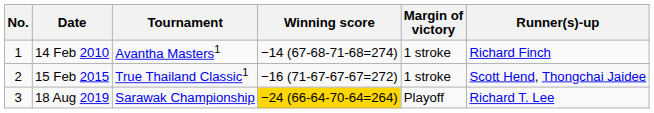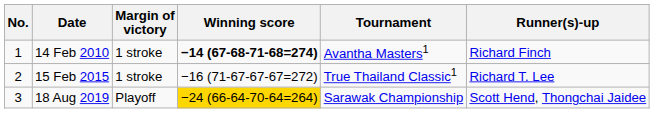 <table class="wikitable" style="font-size:95%;">
 <tr>
 <th>No.</th>
 <th>Date</th>
+<th>Margin of<br>victory</th>
+<th>Winning score</th>
 <th>Tournament</th>
-<th>Winning score</th>
-<th>Margin of<br>victory</th>
 <th>Runner(s)-up</th>
 </tr>
 <tr>
 <td align=center>1</td>
 <td align=right>14 Feb <a href='#'>2010</a></td>
+<td>1 stroke</td>
+<td><strong>−14 (67-68-71-68=274)</strong></td>
 <td><a href='#'>Avantha Masters</a><sup>1</sup></td>
-<td>−14 (67-68-71-68=274)</td>
-<td>1 stroke</td>
 <td> <a href='#'>Richard Finch</a></td>
 </tr>
 <tr>
 <td align=center>2</td>
 <td align=right>15 Feb <a href='#'>2015</a></td>
+<td>1 stroke</td>
+<td>−16 (71-67-67-67=272)</td>
 <td><a href='#'>True Thailand Classic</a><sup>1</sup></td>
-<td>−16 (71-67-67-67=272)</td>
-<td>1 stroke</td>
-<td> <a href='#'>Scott Hend</a>,  <a href='#'>Thongchai Jaidee</a></td>
+<td> <a href='#'>Richard T. Lee</a></td>
 </tr>
 <tr>
 <td align=center>3</td>
 <td align=right>18 Aug <a href='#'>2019</a></td>
+<td>Playoff</td>
+<td style="background: gold;">−24 (66-64-70-64=264)</td>
 <td><a href='#'>Sarawak Championship</a></td>
-<td style="background: gold;">−24 (66-64-70-64=264)</td>
-<td>Playoff</td>
-<td> <a href='#'>Richard T. Lee</a></td>
+<td> <a href='#'>Scott Hend</a>,  <a href='#'>Thongchai Jaidee</a></td>
 </tr>
 </table>
